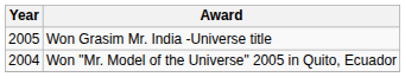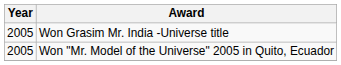 <table class="wikitable">
 <tr>
 <th>Year</th>
 <th>Award</th>
 </tr>
 <tr>
 <td>2005</td>
 <td>Won Grasim Mr. India -Universe title</td>
 </tr>
 <tr>
-<td>2004</td>
+<td>2005</td>
 <td>Won "Mr. Model of the Universe" 2005 in Quito, Ecuador</td>
 </tr>
 <tr>
 </tr>
 </table>
